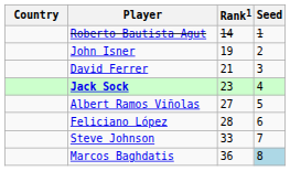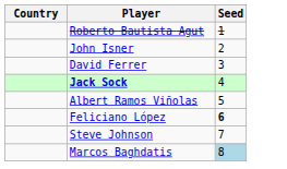 <table class="sortable wikitable">
 <tr>
 <th width=70>Country</th>
 <th width=175>Player</th>
-<th>Rank<sup>1</sup></th>
 <th>Seed</th>
 </tr>
 <tr>
 <td><s></s></td>
 <td><s><a href='#'>Roberto Bautista Agut</a></s></td>
-<td><s>14</s></td>
 <td><s>1</s></td>
 </tr>
 <tr>
 <td></td>
 <td><a href='#'>John Isner</a></td>
-<td>19</td>
 <td>2</td>
 </tr>
 <tr>
 <td></td>
 <td><a href='#'>David Ferrer</a></td>
-<td>21</td>
 <td>3</td>
 </tr>
 <tr style="background:#cfc;">
 <td></td>
 <td><strong><a href='#'>Jack Sock</a></strong></td>
-<td>23</td>
 <td>4</td>
 </tr>
 <tr>
 <td></td>
 <td><a href='#'>Albert Ramos Viñolas</a></td>
-<td>27</td>
 <td>5</td>
 </tr>
 <tr>
 <td></td>
 <td><a href='#'>Feliciano López</a></td>
-<td>28</td>
-<td>6</td>
+<td><strong>6</strong></td>
 </tr>
 <tr>
 <td></td>
 <td><a href='#'>Steve Johnson</a></td>
-<td>33</td>
 <td>7</td>
 </tr>
 <tr>
 <td></td>
 <td><a href='#'>Marcos Baghdatis</a></td>
-<td>36</td>
 <td style="background: lightblue;">8</td>
 </tr>
 </table>
